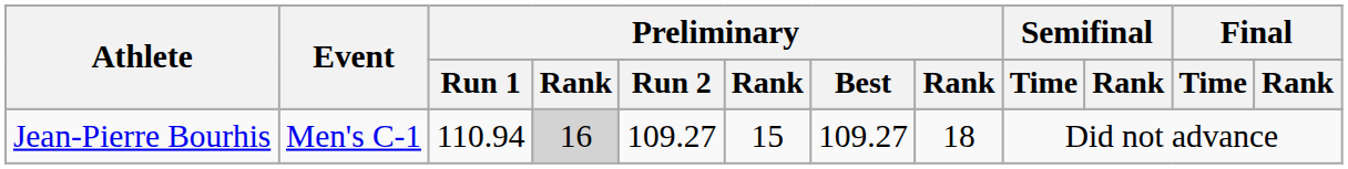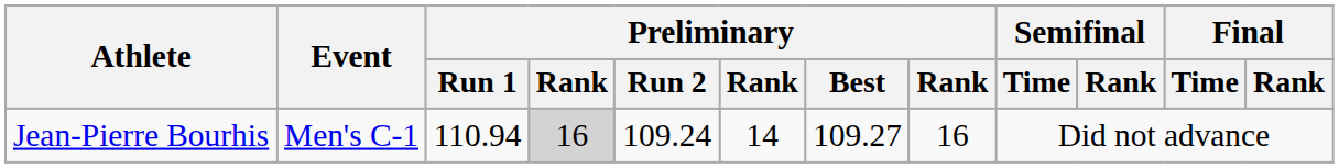 <table class="wikitable" style="font-size:90%">
 <tr>
 <th rowspan=2>Athlete</th>
 <th rowspan=2>Event</th>
 <th colspan=6>Preliminary</th>
 <th colspan=2>Semifinal</th>
 <th colspan=2>Final</th>
 </tr>
 <tr style="font-size:95%">
 <th>Run 1</th>
 <th>Rank</th>
 <th>Run 2</th>
 <th>Rank</th>
 <th>Best</th>
 <th>Rank</th>
 <th>Time</th>
 <th>Rank</th>
 <th>Time</th>
 <th>Rank</th>
 </tr>
 <tr align=center>
 <td align=left><a href='#'>Jean-Pierre Bourhis</a></td>
 <td align=left><a href='#'>Men's C-1</a></td>
 <td>110.94</td>
 <td style="background: lightgrey;">16</td>
+<td>109.24</td>
+<td>14</td>
 <td>109.27</td>
-<td>15</td>
-<td>109.27</td>
-<td>18</td>
+<td>16</td>
 <td colspan=4>Did not advance</td>
 </tr>
 </table>
